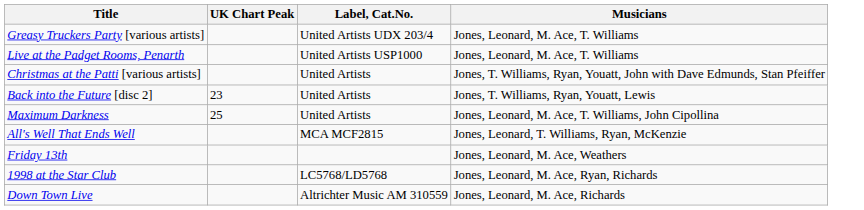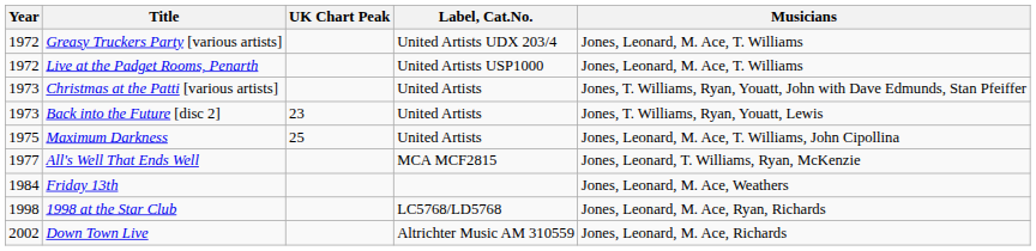 <table class="wikitable">
 <tr>
+<th align=center>Year</th>
 <th align=center>Title</th>
 <th align=center>UK Chart Peak</th>
 <th align=center>Label, Cat.No.</th>
 <th align=center>Musicians</th>
 </tr>
 <tr>
+<td>1972</td>
 <td><em><a href='#'>Greasy Truckers Party</a></em> [various artists]</td>
 <td></td>
 <td>United Artists UDX 203/4</td>
 <td>Jones, Leonard, M. Ace, T. Williams</td>
 </tr>
 <tr>
+<td>1972</td>
 <td><em><a href='#'>Live at the Padget Rooms, Penarth</a></em></td>
 <td></td>
 <td>United Artists USP1000</td>
 <td>Jones, Leonard, M. Ace, T. Williams</td>
 </tr>
 <tr>
+<td>1973</td>
 <td><em><a href='#'>Christmas at the Patti</a></em> [various artists]</td>
 <td></td>
 <td>United Artists</td>
 <td>Jones, T. Williams, Ryan, Youatt, John with Dave Edmunds, Stan Pfeiffer</td>
 </tr>
 <tr>
+<td>1973</td>
 <td><em><a href='#'>Back into the Future</a></em> [disc 2]</td>
 <td>23</td>
 <td>United Artists</td>
 <td>Jones, T. Williams, Ryan, Youatt, Lewis</td>
 </tr>
 <tr>
+<td>1975</td>
 <td><em><a href='#'>Maximum Darkness</a></em></td>
 <td>25</td>
 <td>United Artists</td>
 <td>Jones, Leonard, M. Ace, T. Williams, John Cipollina</td>
 </tr>
 <tr>
+<td>1977</td>
 <td><em><a href='#'>All's Well That Ends Well</a></em></td>
 <td></td>
 <td>MCA MCF2815</td>
 <td>Jones, Leonard, T. Williams, Ryan, McKenzie</td>
 </tr>
 <tr>
+<td>1984</td>
 <td><em><a href='#'>Friday 13th</a></em></td>
 <td></td>
 <td></td>
 <td>Jones, Leonard, M. Ace, Weathers</td>
 </tr>
 <tr>
+<td>1998</td>
 <td><em><a href='#'>1998 at the Star Club</a></em></td>
 <td></td>
 <td>LC5768/LD5768</td>
 <td>Jones, Leonard, M. Ace, Ryan, Richards</td>
 </tr>
 <tr>
+<td>2002</td>
 <td><em><a href='#'>Down Town Live</a></em></td>
 <td></td>
 <td>Altrichter Music AM 310559</td>
 <td>Jones, Leonard, M. Ace, Richards</td>
 </tr>
 </table>
